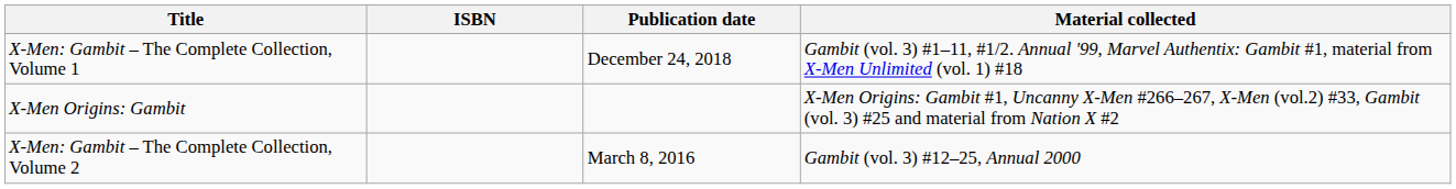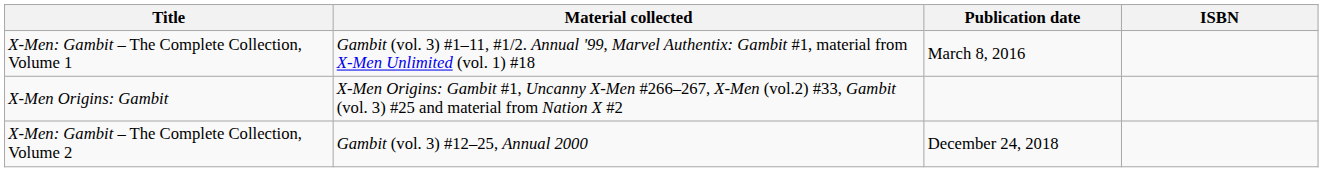 <table class="wikitable" style="text-align:left;" width="100%">
 <tr>
 <th width="25%">Title</th>
+<th width="45%">Material collected</th>
+<th width="15%">Publication date</th>
 <th width="15%">ISBN</th>
-<th width="15%">Publication date</th>
-<th width="45%">Material collected</th>
 </tr>
 <tr>
 <td><em>X-Men: Gambit</em> – The Complete Collection, Volume 1</td>
+<td><em>Gambit</em> (vol. 3) #1–11, #1/2. <em>Annual '99</em>, <em>Marvel Authentix: Gambit</em> #1, material from <em><a href='#'>X-Men Unlimited</a></em> (vol. 1) #18</td>
+<td>March 8, 2016</td>
 <td></td>
-<td>December 24, 2018</td>
-<td><em>Gambit</em> (vol. 3) #1–11, #1/2. <em>Annual '99</em>, <em>Marvel Authentix: Gambit</em> #1, material from <em><a href='#'>X-Men Unlimited</a></em> (vol. 1) #18</td>
 </tr>
 <tr>
 <td><em>X-Men Origins: Gambit</em></td>
+<td><em>X-Men Origins: Gambit</em> #1, <em>Uncanny X-Men</em> #266–267, <em>X-Men</em> (vol.2) #33, <em>Gambit</em> (vol. 3) #25 and material from <em>Nation X</em> #2</td>
 <td></td>
 <td></td>
-<td><em>X-Men Origins: Gambit</em> #1, <em>Uncanny X-Men</em> #266–267, <em>X-Men</em> (vol.2) #33, <em>Gambit</em> (vol. 3) #25 and material from <em>Nation X</em> #2</td>
 </tr>
 <tr>
 <td><em>X-Men: Gambit</em> – The Complete Collection, Volume 2</td>
+<td><em>Gambit</em> (vol. 3) #12–25, <em>Annual 2000</em></td>
+<td>December 24, 2018</td>
 <td></td>
-<td>March 8, 2016</td>
-<td><em>Gambit</em> (vol. 3) #12–25, <em>Annual 2000</em></td>
 </tr>
 </table>
